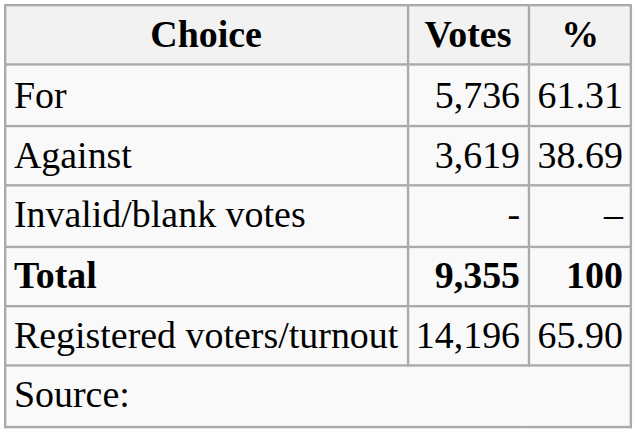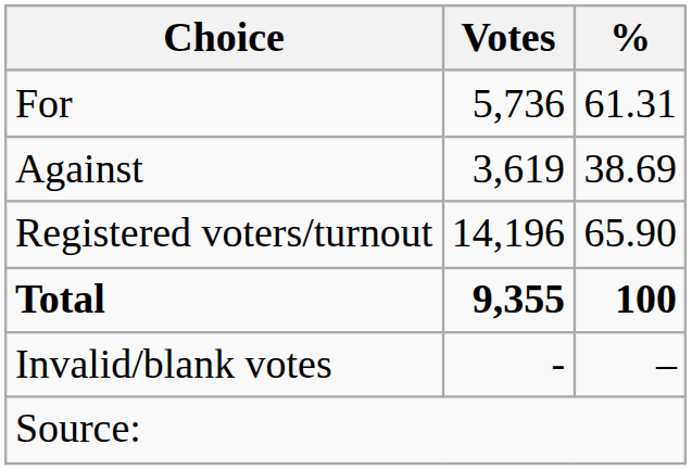 <table class=wikitable style=text-align:right>
 <tr>
 <th>Choice</th>
 <th>Votes</th>
 <th>%</th>
 </tr>
 <tr>
 <td align=left>For</td>
 <td>5,736</td>
 <td>61.31</td>
 </tr>
 <tr>
 <td align=left>Against</td>
 <td>3,619</td>
 <td>38.69</td>
 </tr>
 <tr>
-<td align=left>Invalid/blank votes</td>
-<td>-</td>
-<td>–</td>
+<td align=left>Registered voters/turnout</td>
+<td>14,196</td>
+<td>65.90</td>
 </tr>
 <tr>
 <td align=left><strong>Total</strong></td>
 <td><strong>9,355</strong></td>
 <td><strong>100</strong></td>
 </tr>
 <tr>
-<td align=left>Registered voters/turnout</td>
-<td>14,196</td>
-<td>65.90</td>
+<td align=left>Invalid/blank votes</td>
+<td>-</td>
+<td>–</td>
 </tr>
 <tr>
 <td colspan=3 align=left>Source: </td>
 </tr>
 </table>
